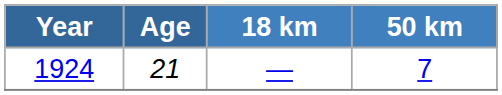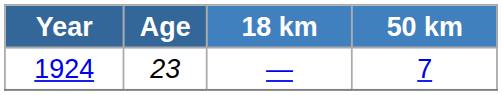 <table class="wikitable" style="font-size:95%; text-align:center; border:grey solid 1px; border-collapse:collapse; background:#ffffff;">
 <tr>
 <th style="background-color:#369; color:white; width:60px;"> Year </th>
 <th style="background-color:#369; color:white; width:40px;"> Age </th>
 <th style="background-color:#4180be; color:white; width:75px;"> 18 km </th>
 <th style="background-color:#4180be; color:white; width:75px;"> 50 km </th>
 </tr>
 <tr>
 <td><a href='#'>1924</a></td>
-<td><em>21</em></td>
+<td><em>23</em></td>
 <td><a href='#'>—</a></td>
 <td><a href='#'>7</a></td>
 </tr>
 <tr>
 </tr>
 </table>
